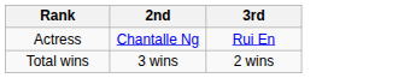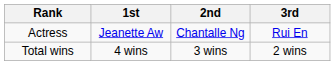 <table class="wikitable" border="1">
 <tr>
 <th width="110">Rank</th>
+<th width="100">1st</th>
 <th width="100">2nd</th>
 <th width="100">3rd</th>
 </tr>
 <tr align=center>
 <td>Actress</td>
+<td><a href='#'>Jeanette Aw</a></td>
 <td><a href='#'>Chantalle Ng</a></td>
 <td><a href='#'>Rui En</a></td>
 </tr>
 <tr align=center>
 <td>Total wins</td>
+<td>4 wins</td>
 <td>3 wins</td>
 <td>2 wins</td>
 </tr>
 </table>
